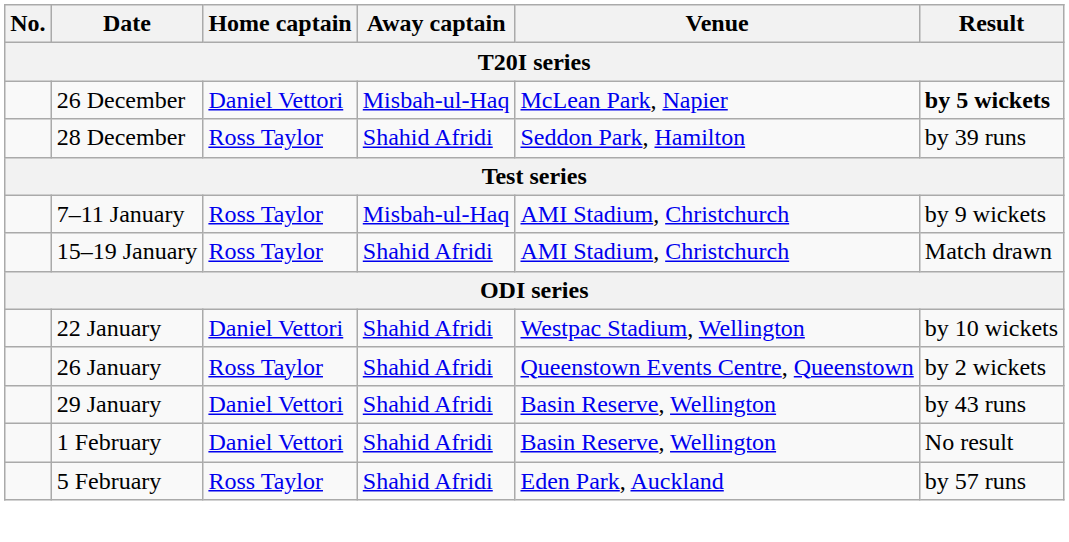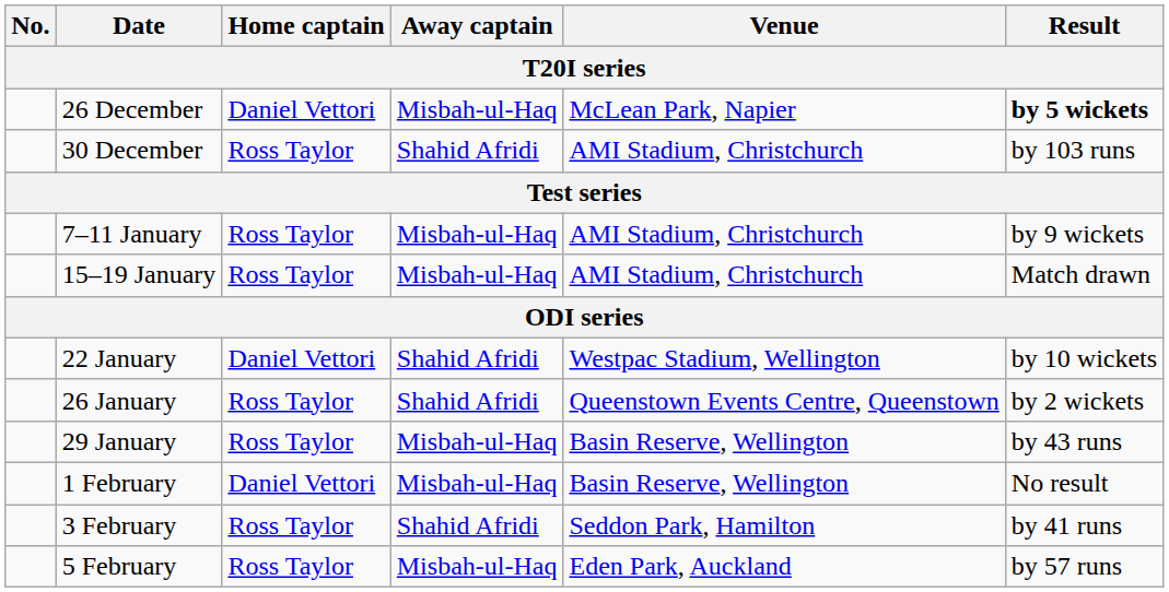 <table class="wikitable">
 <tr>
 <th>No.</th>
 <th>Date</th>
 <th>Home captain</th>
 <th>Away captain</th>
 <th>Venue</th>
 <th>Result</th>
 </tr>
 <tr>
 <th colspan="6">T20I series</th>
 </tr>
 <tr>
 <td></td>
 <td>26 December</td>
 <td><a href='#'>Daniel Vettori</a></td>
 <td><a href='#'>Misbah-ul-Haq</a></td>
 <td><a href='#'>McLean Park</a>, <a href='#'>Napier</a></td>
 <td><strong> by 5 wickets</strong></td>
 </tr>
 <tr>
 <td></td>
-<td>28 December</td>
+<td>30 December</td>
 <td><a href='#'>Ross Taylor</a></td>
 <td><a href='#'>Shahid Afridi</a></td>
-<td><a href='#'>Seddon Park</a>, <a href='#'>Hamilton</a></td>
-<td> by 39 runs</td>
+<td><a href='#'>AMI Stadium</a>, <a href='#'>Christchurch</a></td>
+<td> by 103 runs</td>
 </tr>
 <tr>
 <th colspan="6">Test series</th>
 </tr>
 <tr>
 <td></td>
 <td>7–11 January</td>
 <td><a href='#'>Ross Taylor</a></td>
 <td><a href='#'>Misbah-ul-Haq</a></td>
 <td><a href='#'>AMI Stadium</a>, <a href='#'>Christchurch</a></td>
 <td> by 9 wickets</td>
 </tr>
 <tr>
 <td></td>
 <td>15–19 January</td>
 <td><a href='#'>Ross Taylor</a></td>
-<td><a href='#'>Shahid Afridi</a></td>
+<td><a href='#'>Misbah-ul-Haq</a></td>
 <td><a href='#'>AMI Stadium</a>, <a href='#'>Christchurch</a></td>
 <td>Match drawn</td>
 </tr>
 <tr>
 <th colspan="6">ODI series</th>
 </tr>
 <tr>
 <td></td>
 <td>22 January</td>
 <td><a href='#'>Daniel Vettori</a></td>
 <td><a href='#'>Shahid Afridi</a></td>
 <td><a href='#'>Westpac Stadium</a>, <a href='#'>Wellington</a></td>
 <td> by 10 wickets</td>
 </tr>
 <tr>
 <td></td>
 <td>26 January</td>
 <td><a href='#'>Ross Taylor</a></td>
 <td><a href='#'>Shahid Afridi</a></td>
 <td><a href='#'>Queenstown Events Centre</a>, <a href='#'>Queenstown</a></td>
 <td> by 2 wickets</td>
 </tr>
 <tr>
 <td></td>
 <td>29 January</td>
-<td><a href='#'>Daniel Vettori</a></td>
-<td><a href='#'>Shahid Afridi</a></td>
+<td><a href='#'>Ross Taylor</a></td>
+<td><a href='#'>Misbah-ul-Haq</a></td>
 <td><a href='#'>Basin Reserve</a>, <a href='#'>Wellington</a></td>
 <td> by 43 runs</td>
 </tr>
 <tr>
 <td></td>
 <td>1 February</td>
 <td><a href='#'>Daniel Vettori</a></td>
-<td><a href='#'>Shahid Afridi</a></td>
+<td><a href='#'>Misbah-ul-Haq</a></td>
 <td><a href='#'>Basin Reserve</a>, <a href='#'>Wellington</a></td>
 <td>No result</td>
 </tr>
 <tr>
 <td></td>
+<td>3 February</td>
+<td><a href='#'>Ross Taylor</a></td>
+<td><a href='#'>Shahid Afridi</a></td>
+<td><a href='#'>Seddon Park</a>, <a href='#'>Hamilton</a></td>
+<td> by 41 runs</td>
+</tr>
+<tr>
+<td></td>
 <td>5 February</td>
 <td><a href='#'>Ross Taylor</a></td>
-<td><a href='#'>Shahid Afridi</a></td>
+<td><a href='#'>Misbah-ul-Haq</a></td>
 <td><a href='#'>Eden Park</a>, <a href='#'>Auckland</a></td>
 <td> by 57 runs</td>
 </tr>
 </table>
